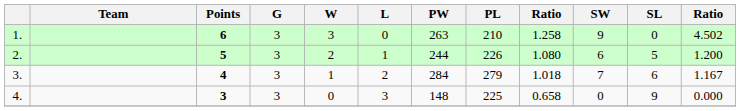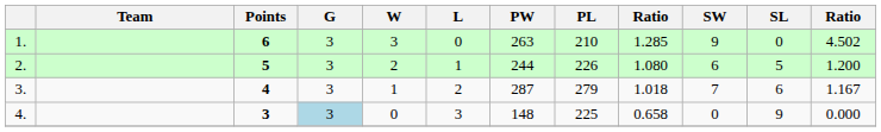 <table class=wikitable style="text-align:center">
 <tr bgcolor="#DCDCDC">
 <th width="25"></th>
 <th width="200">Team</th>
 <th width="60">Points</th>
 <th width="60">G</th>
 <th width="60">W</th>
 <th width="60">L</th>
 <th width="60">PW</th>
 <th width="60">PL</th>
 <th width="60">Ratio</th>
 <th width="60">SW</th>
 <th width="60">SL</th>
 <th width="60">Ratio</th>
 </tr>
 <tr bgcolor=#CCFFCC>
 <td>1.</td>
 <td align=left></td>
 <td><strong>6</strong></td>
 <td>3</td>
 <td>3</td>
 <td>0</td>
 <td>263</td>
 <td>210</td>
-<td>1.258</td>
+<td>1.285</td>
 <td>9</td>
 <td>0</td>
 <td>4.502</td>
 </tr>
 <tr bgcolor=#CCFFCC>
 <td>2.</td>
 <td align=left></td>
 <td><strong>5</strong></td>
 <td>3</td>
 <td>2</td>
 <td>1</td>
 <td>244</td>
 <td>226</td>
 <td>1.080</td>
 <td>6</td>
 <td>5</td>
 <td>1.200</td>
 </tr>
 <tr>
 <td>3.</td>
 <td align=left></td>
 <td><strong>4</strong></td>
 <td>3</td>
 <td>1</td>
 <td>2</td>
-<td>284</td>
+<td>287</td>
 <td>279</td>
 <td>1.018</td>
 <td>7</td>
 <td>6</td>
 <td>1.167</td>
 </tr>
 <tr>
 <td>4.</td>
 <td align=left></td>
 <td><strong>3</strong></td>
-<td>3</td>
+<td style="background: lightblue;">3</td>
 <td>0</td>
 <td>3</td>
 <td>148</td>
 <td>225</td>
 <td>0.658</td>
 <td>0</td>
 <td>9</td>
 <td>0.000</td>
 </tr>
 <tr>
 </tr>
 </table>
